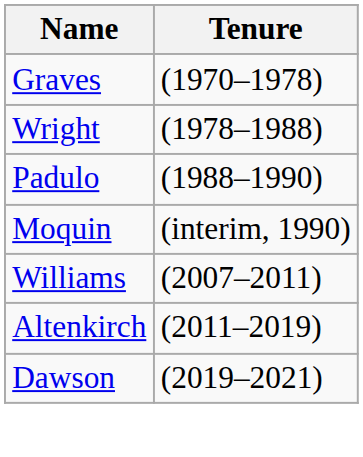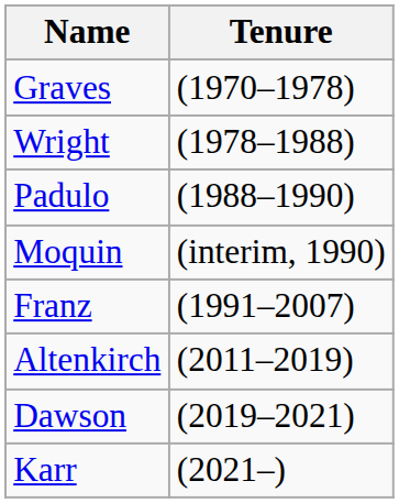 <table class="wikitable floatright" style="clear:none;">
 <tr>
 <th>Name</th>
 <th>Tenure</th>
 </tr>
 <tr>
 <td><a href='#'>Graves</a></td>
 <td>(1970–1978)</td>
 </tr>
 <tr>
 <td><a href='#'>Wright</a></td>
 <td>(1978–1988)</td>
 </tr>
 <tr>
 <td><a href='#'>Padulo</a></td>
 <td>(1988–1990)</td>
 </tr>
 <tr>
 <td><a href='#'>Moquin</a></td>
 <td>(interim, 1990)</td>
 </tr>
 <tr>
-<td><a href='#'>Williams</a></td>
-<td>(2007–2011)</td>
+<td><a href='#'>Franz</a></td>
+<td>(1991–2007)</td>
 </tr>
 <tr>
 <td><a href='#'>Altenkirch</a></td>
 <td>(2011–2019)</td>
 </tr>
 <tr>
 <td><a href='#'>Dawson</a></td>
 <td>(2019–2021)</td>
 </tr>
+<tr>
+<td><a href='#'>Karr</a></td>
+<td>(2021–)</td>
+</tr>
 </table>
